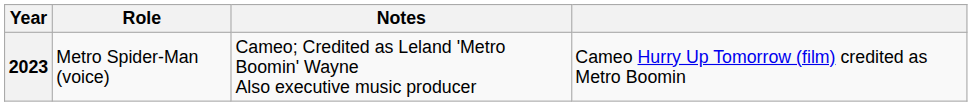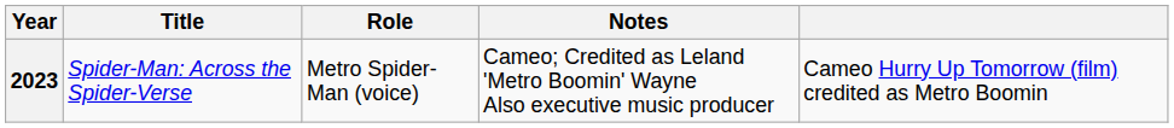 <table class="wikitable sortable plainrowheaders">
 <tr>
 <th scope="col">Year</th>
+<th scope="col">Title</th>
 <th scope="col">Role</th>
 <th scope="col" class="unsortable">Notes</th>
 <th scope="col" class="unsortable"></th>
 </tr>
 <tr>
 <th scope="row">2023</th>
+<td scope="row"><em><a href='#'>Spider-Man: Across the Spider-Verse</a></em></td>
 <td>Metro Spider-Man (voice)</td>
 <td>Cameo; Credited as Leland 'Metro Boomin' Wayne<br>Also executive music producer</td>
 <td>Cameo <a href='#'>Hurry Up Tomorrow (film)</a> credited as Metro Boomin</td>
 </tr>
 </table>
